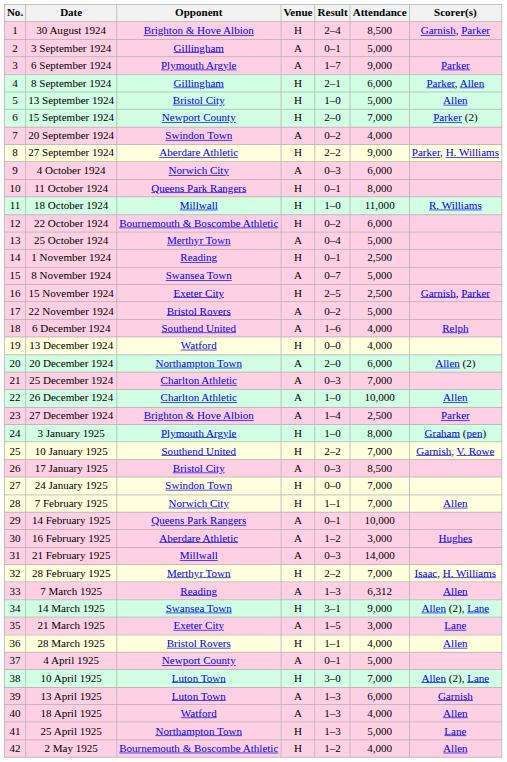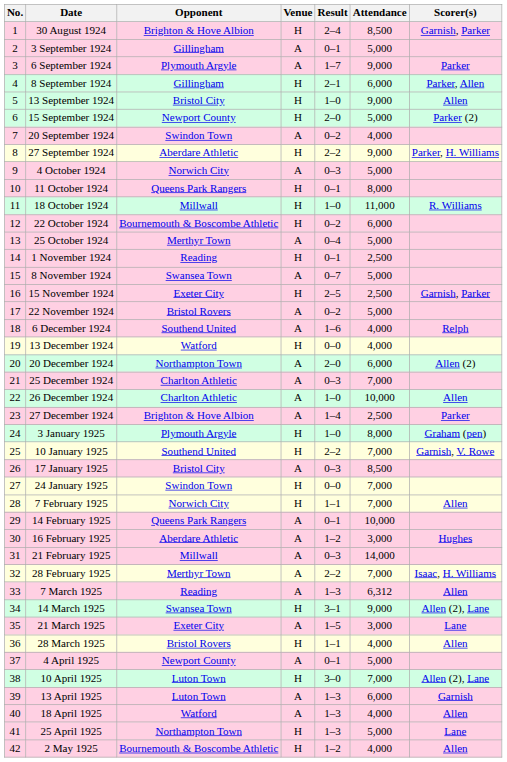 <table class="wikitable sortable" style="text-align:center;">
 <tr>
 <th>No.</th>
 <th>Date</th>
 <th>Opponent</th>
 <th>Venue</th>
 <th>Result</th>
 <th>Attendance</th>
 <th>Scorer(s)</th>
 </tr>
 <tr style="background:#ffd0e3;">
 <td>1</td>
 <td>30 August 1924</td>
 <td><a href='#'>Brighton & Hove Albion</a></td>
 <td>H</td>
 <td>2–4</td>
 <td>8,500</td>
 <td><a href='#'>Garnish</a>, <a href='#'>Parker</a></td>
 </tr>
 <tr style="background:#ffd0e3;">
 <td>2</td>
 <td>3 September 1924</td>
 <td><a href='#'>Gillingham</a></td>
 <td>A</td>
 <td>0–1</td>
 <td>5,000</td>
 <td></td>
 </tr>
 <tr style="background:#ffd0e3;">
 <td>3</td>
 <td>6 September 1924</td>
 <td><a href='#'>Plymouth Argyle</a></td>
 <td>A</td>
 <td>1–7</td>
 <td>9,000</td>
 <td><a href='#'>Parker</a></td>
 </tr>
 <tr style="background:#d0ffe3;">
 <td>4</td>
 <td>8 September 1924</td>
 <td><a href='#'>Gillingham</a></td>
 <td>H</td>
 <td>2–1</td>
 <td>6,000</td>
 <td><a href='#'>Parker</a>, <a href='#'>Allen</a></td>
 </tr>
 <tr style="background:#d0ffe3;">
 <td>5</td>
 <td>13 September 1924</td>
 <td><a href='#'>Bristol City</a></td>
 <td>H</td>
 <td>1–0</td>
-<td>5,000</td>
+<td>9,000</td>
 <td><a href='#'>Allen</a></td>
 </tr>
 <tr style="background:#d0ffe3;">
 <td>6</td>
 <td>15 September 1924</td>
 <td><a href='#'>Newport County</a></td>
 <td>H</td>
 <td>2–0</td>
-<td>7,000</td>
+<td>5,000</td>
 <td><a href='#'>Parker</a> (2)</td>
 </tr>
 <tr style="background:#ffd0e3;">
 <td>7</td>
 <td>20 September 1924</td>
 <td><a href='#'>Swindon Town</a></td>
 <td>A</td>
 <td>0–2</td>
 <td>4,000</td>
 <td></td>
 </tr>
 <tr style="background:#ffd;">
 <td>8</td>
 <td>27 September 1924</td>
 <td><a href='#'>Aberdare Athletic</a></td>
 <td>H</td>
 <td>2–2</td>
 <td>9,000</td>
 <td><a href='#'>Parker</a>, <a href='#'>H. Williams</a></td>
 </tr>
 <tr style="background:#ffd0e3;">
 <td>9</td>
 <td>4 October 1924</td>
 <td><a href='#'>Norwich City</a></td>
 <td>A</td>
 <td>0–3</td>
-<td>6,000</td>
+<td>5,000</td>
 <td></td>
 </tr>
 <tr style="background:#ffd0e3;">
 <td>10</td>
 <td>11 October 1924</td>
 <td><a href='#'>Queens Park Rangers</a></td>
 <td>H</td>
 <td>0–1</td>
 <td>8,000</td>
 <td></td>
 </tr>
 <tr style="background:#d0ffe3;">
 <td>11</td>
 <td>18 October 1924</td>
 <td><a href='#'>Millwall</a></td>
 <td>H</td>
 <td>1–0</td>
 <td>11,000</td>
 <td><a href='#'>R. Williams</a></td>
 </tr>
 <tr style="background:#ffd0e3;">
 <td>12</td>
 <td>22 October 1924</td>
 <td><a href='#'>Bournemouth & Boscombe Athletic</a></td>
 <td>H</td>
 <td>0–2</td>
 <td>6,000</td>
 <td></td>
 </tr>
 <tr style="background:#ffd0e3;">
 <td>13</td>
 <td>25 October 1924</td>
 <td><a href='#'>Merthyr Town</a></td>
 <td>A</td>
 <td>0–4</td>
 <td>5,000</td>
 <td></td>
 </tr>
 <tr style="background:#ffd0e3;">
 <td>14</td>
 <td>1 November 1924</td>
 <td><a href='#'>Reading</a></td>
 <td>H</td>
 <td>0–1</td>
 <td>2,500</td>
 <td></td>
 </tr>
 <tr style="background:#ffd0e3;">
 <td>15</td>
 <td>8 November 1924</td>
 <td><a href='#'>Swansea Town</a></td>
 <td>A</td>
 <td>0–7</td>
 <td>5,000</td>
 <td></td>
 </tr>
 <tr style="background:#ffd0e3;">
 <td>16</td>
 <td>15 November 1924</td>
 <td><a href='#'>Exeter City</a></td>
 <td>H</td>
 <td>2–5</td>
 <td>2,500</td>
 <td><a href='#'>Garnish</a>, <a href='#'>Parker</a></td>
 </tr>
 <tr style="background:#ffd0e3;">
 <td>17</td>
 <td>22 November 1924</td>
 <td><a href='#'>Bristol Rovers</a></td>
 <td>A</td>
 <td>0–2</td>
 <td>5,000</td>
 <td></td>
 </tr>
 <tr style="background:#ffd0e3;">
 <td>18</td>
 <td>6 December 1924</td>
 <td><a href='#'>Southend United</a></td>
 <td>A</td>
 <td>1–6</td>
 <td>4,000</td>
 <td><a href='#'>Relph</a></td>
 </tr>
 <tr style="background:#ffd;">
 <td>19</td>
 <td>13 December 1924</td>
 <td><a href='#'>Watford</a></td>
 <td>H</td>
 <td>0–0</td>
 <td>4,000</td>
 <td></td>
 </tr>
 <tr style="background:#d0ffe3;">
 <td>20</td>
 <td>20 December 1924</td>
 <td><a href='#'>Northampton Town</a></td>
 <td>A</td>
 <td>2–0</td>
 <td>6,000</td>
 <td><a href='#'>Allen</a> (2)</td>
 </tr>
 <tr style="background:#ffd0e3;">
 <td>21</td>
 <td>25 December 1924</td>
 <td><a href='#'>Charlton Athletic</a></td>
 <td>A</td>
 <td>0–3</td>
 <td>7,000</td>
 <td></td>
 </tr>
 <tr style="background:#d0ffe3;">
 <td>22</td>
 <td>26 December 1924</td>
 <td><a href='#'>Charlton Athletic</a></td>
 <td>A</td>
 <td>1–0</td>
 <td>10,000</td>
 <td><a href='#'>Allen</a></td>
 </tr>
 <tr style="background:#ffd0e3;">
 <td>23</td>
 <td>27 December 1924</td>
 <td><a href='#'>Brighton & Hove Albion</a></td>
 <td>A</td>
 <td>1–4</td>
 <td>2,500</td>
 <td><a href='#'>Parker</a></td>
 </tr>
 <tr style="background:#d0ffe3;">
 <td>24</td>
 <td>3 January 1925</td>
 <td><a href='#'>Plymouth Argyle</a></td>
 <td>H</td>
 <td>1–0</td>
 <td>8,000</td>
 <td><a href='#'>Graham</a> (<a href='#'>pen</a>)</td>
 </tr>
 <tr style="background:#ffd;">
 <td>25</td>
 <td>10 January 1925</td>
 <td><a href='#'>Southend United</a></td>
 <td>H</td>
 <td>2–2</td>
 <td>7,000</td>
 <td><a href='#'>Garnish</a>, <a href='#'>V. Rowe</a></td>
 </tr>
 <tr style="background:#ffd0e3;">
 <td>26</td>
 <td>17 January 1925</td>
 <td><a href='#'>Bristol City</a></td>
 <td>A</td>
 <td>0–3</td>
 <td>8,500</td>
 <td></td>
 </tr>
 <tr style="background:#ffd;">
 <td>27</td>
 <td>24 January 1925</td>
 <td><a href='#'>Swindon Town</a></td>
 <td>H</td>
 <td>0–0</td>
 <td>7,000</td>
 <td></td>
 </tr>
 <tr style="background:#ffd;">
 <td>28</td>
 <td>7 February 1925</td>
 <td><a href='#'>Norwich City</a></td>
 <td>H</td>
 <td>1–1</td>
 <td>7,000</td>
 <td><a href='#'>Allen</a></td>
 </tr>
 <tr style="background:#ffd0e3;">
 <td>29</td>
 <td>14 February 1925</td>
 <td><a href='#'>Queens Park Rangers</a></td>
 <td>A</td>
 <td>0–1</td>
 <td>10,000</td>
 <td></td>
 </tr>
 <tr style="background:#ffd0e3;">
 <td>30</td>
 <td>16 February 1925</td>
 <td><a href='#'>Aberdare Athletic</a></td>
 <td>A</td>
 <td>1–2</td>
 <td>3,000</td>
 <td><a href='#'>Hughes</a></td>
 </tr>
 <tr style="background:#ffd0e3;">
 <td>31</td>
 <td>21 February 1925</td>
 <td><a href='#'>Millwall</a></td>
 <td>A</td>
 <td>0–3</td>
 <td>14,000</td>
 <td></td>
 </tr>
 <tr style="background:#ffd;">
 <td>32</td>
 <td>28 February 1925</td>
 <td><a href='#'>Merthyr Town</a></td>
-<td>H</td>
+<td>A</td>
 <td>2–2</td>
 <td>7,000</td>
 <td><a href='#'>Isaac</a>, <a href='#'>H. Williams</a></td>
 </tr>
 <tr style="background:#ffd0e3;">
 <td>33</td>
 <td>7 March 1925</td>
 <td><a href='#'>Reading</a></td>
 <td>A</td>
 <td>1–3</td>
 <td>6,312</td>
 <td><a href='#'>Allen</a></td>
 </tr>
 <tr style="background:#d0ffe3;">
 <td>34</td>
 <td>14 March 1925</td>
 <td><a href='#'>Swansea Town</a></td>
 <td>H</td>
 <td>3–1</td>
 <td>9,000</td>
 <td><a href='#'>Allen</a> (2), <a href='#'>Lane</a></td>
 </tr>
 <tr style="background:#ffd0e3;">
 <td>35</td>
 <td>21 March 1925</td>
 <td><a href='#'>Exeter City</a></td>
 <td>A</td>
 <td>1–5</td>
 <td>3,000</td>
 <td><a href='#'>Lane</a></td>
 </tr>
 <tr style="background:#ffd;">
 <td>36</td>
 <td>28 March 1925</td>
 <td><a href='#'>Bristol Rovers</a></td>
 <td>H</td>
 <td>1–1</td>
 <td>4,000</td>
 <td><a href='#'>Allen</a></td>
 </tr>
 <tr style="background:#ffd0e3;">
 <td>37</td>
 <td>4 April 1925</td>
 <td><a href='#'>Newport County</a></td>
 <td>A</td>
 <td>0–1</td>
 <td>5,000</td>
 <td></td>
 </tr>
 <tr style="background:#d0ffe3;">
 <td>38</td>
 <td>10 April 1925</td>
 <td><a href='#'>Luton Town</a></td>
 <td>H</td>
 <td>3–0</td>
 <td>7,000</td>
 <td><a href='#'>Allen</a> (2), <a href='#'>Lane</a></td>
 </tr>
 <tr style="background:#ffd0e3;">
 <td>39</td>
 <td>13 April 1925</td>
 <td><a href='#'>Luton Town</a></td>
 <td>A</td>
 <td>1–3</td>
 <td>6,000</td>
 <td><a href='#'>Garnish</a></td>
 </tr>
 <tr style="background:#ffd0e3;">
 <td>40</td>
 <td>18 April 1925</td>
 <td><a href='#'>Watford</a></td>
 <td>A</td>
 <td>1–3</td>
 <td>4,000</td>
 <td><a href='#'>Allen</a></td>
 </tr>
 <tr style="background:#ffd0e3;">
 <td>41</td>
 <td>25 April 1925</td>
 <td><a href='#'>Northampton Town</a></td>
 <td>H</td>
 <td>1–3</td>
 <td>5,000</td>
 <td><a href='#'>Lane</a></td>
 </tr>
 <tr style="background:#ffd0e3;">
 <td>42</td>
 <td>2 May 1925</td>
 <td><a href='#'>Bournemouth & Boscombe Athletic</a></td>
 <td>H</td>
 <td>1–2</td>
 <td>4,000</td>
 <td><a href='#'>Allen</a></td>
 </tr>
 </table>
